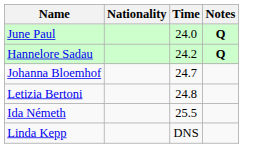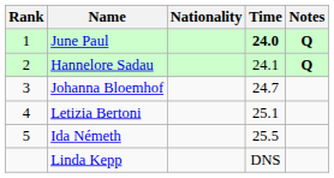 <table class="wikitable sortable" style="text-align:center">
 <tr>
+<th>Rank</th>
 <th>Name</th>
 <th>Nationality</th>
 <th>Time</th>
 <th>Notes</th>
 </tr>
 <tr bgcolor=ccffcc>
+<td>1</td>
 <td align=left><a href='#'>June Paul</a></td>
 <td align=left></td>
-<td>24.0</td>
+<td><strong>24.0</strong></td>
 <td><strong>Q</strong></td>
 </tr>
 <tr bgcolor=ccffcc>
+<td>2</td>
 <td align=left><a href='#'>Hannelore Sadau</a></td>
 <td align=left></td>
-<td>24.2</td>
+<td>24.1</td>
 <td><strong>Q</strong></td>
 </tr>
 <tr>
+<td>3</td>
 <td align=left><a href='#'>Johanna Bloemhof</a></td>
 <td align=left></td>
 <td>24.7</td>
 <td></td>
 </tr>
 <tr>
+<td>4</td>
 <td align=left><a href='#'>Letizia Bertoni</a></td>
 <td align=left></td>
-<td>24.8</td>
+<td>25.1</td>
 <td></td>
 </tr>
 <tr>
+<td>5</td>
 <td align=left><a href='#'>Ida Németh</a></td>
 <td align=left></td>
 <td>25.5</td>
 <td></td>
 </tr>
 <tr>
+<td></td>
 <td align=left><a href='#'>Linda Kepp</a></td>
 <td align=left></td>
 <td>DNS</td>
 <td></td>
 </tr>
 </table>
